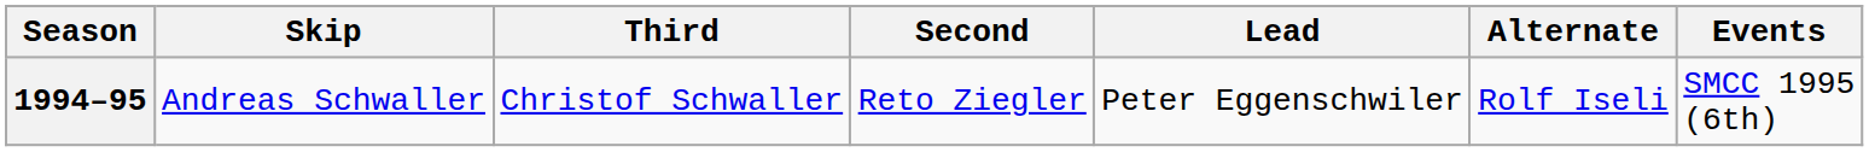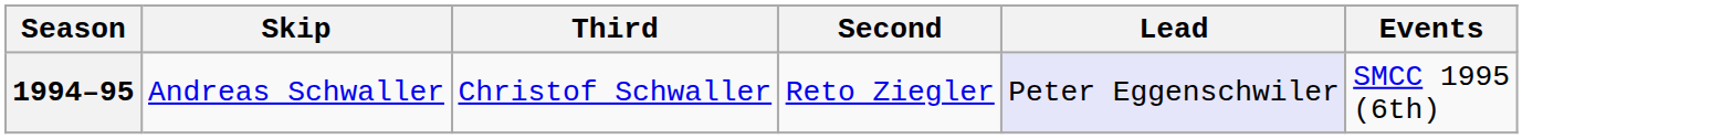 <table class="wikitable">
 <tr>
 <th scope="col">Season</th>
 <th scope="col">Skip</th>
 <th scope="col">Third</th>
 <th scope="col">Second</th>
 <th scope="col">Lead</th>
-<th scope="col">Alternate</th>
 <th scope="col">Events</th>
 </tr>
 <tr>
 <th scope="row">1994–95</th>
 <td><a href='#'>Andreas Schwaller</a></td>
 <td><a href='#'>Christof Schwaller</a></td>
 <td><a href='#'>Reto Ziegler</a></td>
-<td>Peter Eggenschwiler</td>
-<td><a href='#'>Rolf Iseli</a></td>
+<td style="background: lavender;">Peter Eggenschwiler</td>
 <td><a href='#'>SMCC</a> 1995 <br> (6th)</td>
 </tr>
 </table>
